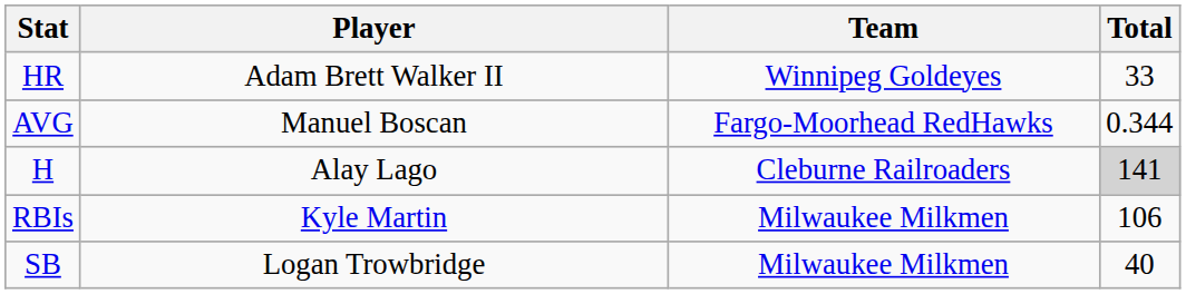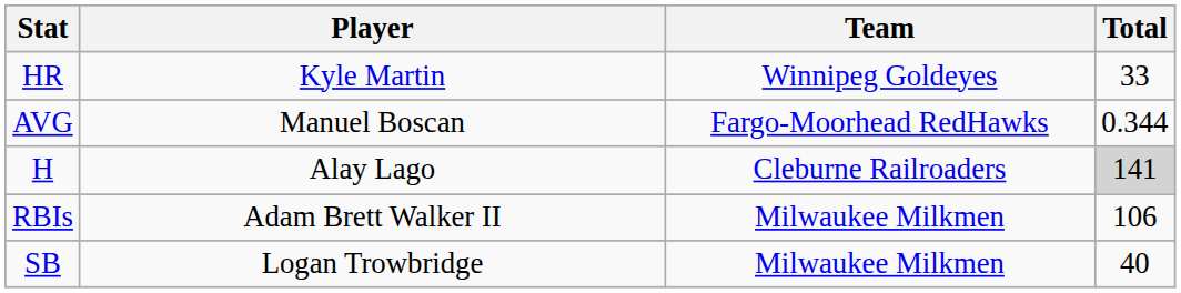 <table class="wikitable"  style="width:50%; text-align:center;">
 <tr>
 <th style="width:5%;">Stat</th>
 <th style="width:55%;">Player</th>
 <th style="width:55%;">Team</th>
 <th style="width:5%;">Total</th>
 </tr>
 <tr>
 <td><a href='#'>HR</a></td>
-<td>Adam Brett Walker II</td>
+<td><a href='#'>Kyle Martin</a></td>
 <td><a href='#'>Winnipeg Goldeyes</a></td>
 <td>33</td>
 </tr>
 <tr>
 <td><a href='#'>AVG</a></td>
 <td>Manuel Boscan</td>
 <td><a href='#'>Fargo-Moorhead RedHawks</a></td>
 <td>0.344</td>
 </tr>
 <tr>
 <td><a href='#'>H</a></td>
 <td>Alay Lago</td>
 <td><a href='#'>Cleburne Railroaders</a></td>
 <td style="background: lightgrey;">141</td>
 </tr>
 <tr>
 <td><a href='#'>RBIs</a></td>
-<td><a href='#'>Kyle Martin</a></td>
+<td>Adam Brett Walker II</td>
 <td><a href='#'>Milwaukee Milkmen</a></td>
 <td>106</td>
 </tr>
 <tr>
 <td><a href='#'>SB</a></td>
 <td>Logan Trowbridge</td>
 <td><a href='#'>Milwaukee Milkmen</a></td>
 <td>40</td>
 </tr>
 </table>
